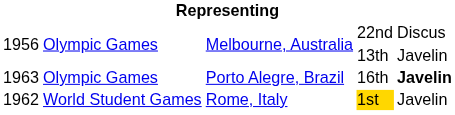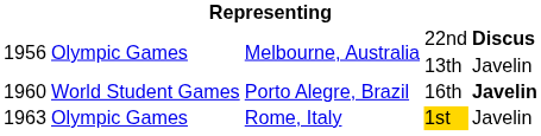 <table>
 <tr>
 <th colspan="5">Representing </th>
 </tr>
 <tr>
 <td rowspan=2>1956</td>
 <td rowspan=2><a href='#'>Olympic Games</a></td>
 <td rowspan=2><a href='#'>Melbourne, Australia</a></td>
 <td>22nd</td>
-<td>Discus</td>
+<td><strong>Discus</strong></td>
 </tr>
 <tr>
 <td>13th</td>
 <td>Javelin</td>
 </tr>
 <tr>
-<td>1963</td>
-<td><a href='#'>Olympic Games</a></td>
+<td>1960</td>
+<td><a href='#'>World Student Games</a></td>
 <td><a href='#'>Porto Alegre, Brazil</a></td>
 <td>16th</td>
 <td><strong>Javelin</strong></td>
 </tr>
 <tr>
-<td>1962</td>
-<td><a href='#'>World Student Games</a></td>
+<td>1963</td>
+<td><a href='#'>Olympic Games</a></td>
 <td><a href='#'>Rome, Italy</a></td>
 <td bgcolor="gold">1st</td>
 <td>Javelin</td>
 </tr>
 </table>
